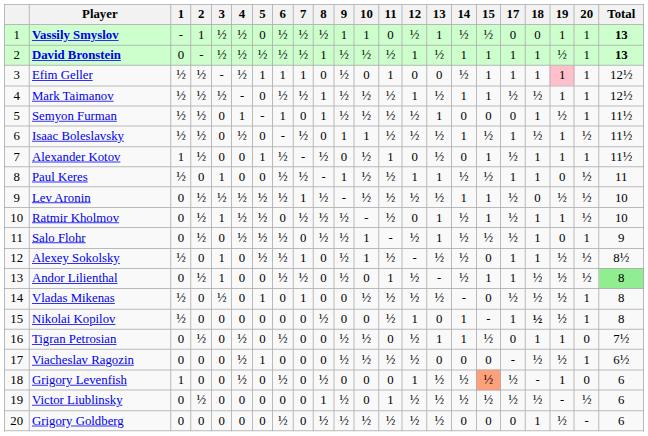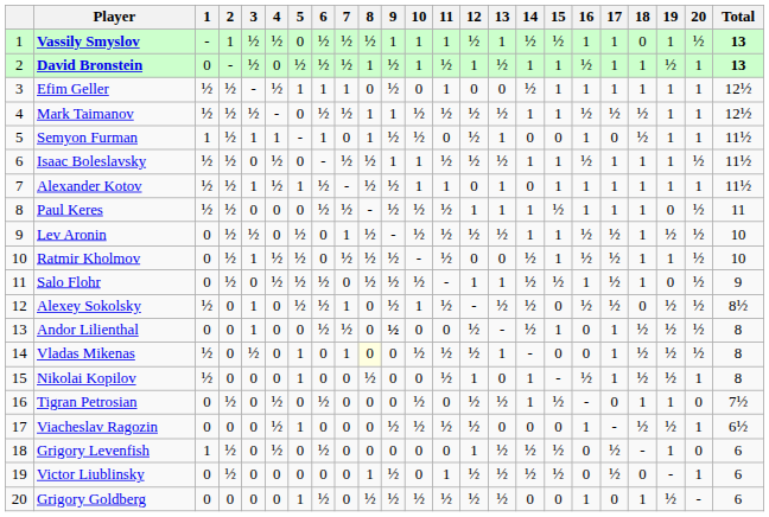 <table class="wikitable" border="1" width="800px">
 <tr>
 <th></th>
 <th>Player</th>
 <th>1</th>
 <th>2</th>
 <th>3</th>
 <th>4</th>
 <th>5</th>
 <th>6</th>
 <th>7</th>
 <th>8</th>
 <th>9</th>
 <th>10</th>
 <th>11</th>
 <th>12</th>
 <th>13</th>
 <th>14</th>
 <th>15</th>
+<th>16</th>
 <th>17</th>
 <th>18</th>
 <th>19</th>
 <th>20</th>
 <th>Total</th>
 </tr>
 <tr align=center style="background:#ccffcc;">
 <td>1</td>
 <td align=left> <strong><a href='#'>Vassily Smyslov</a></strong></td>
 <td>-</td>
 <td>1</td>
 <td>½</td>
 <td>½</td>
 <td>0</td>
 <td>½</td>
 <td>½</td>
 <td>½</td>
 <td>1</td>
 <td>1</td>
-<td>0</td>
+<td>1</td>
 <td>½</td>
 <td>1</td>
 <td>½</td>
 <td>½</td>
-<td>0</td>
+<td>1</td>
+<td>1</td>
 <td>0</td>
 <td>1</td>
-<td>1</td>
+<td>½</td>
 <td align=center><strong>13</strong></td>
 </tr>
 <tr align=center style="background:#ccffcc;">
 <td>2</td>
 <td align=left> <strong><a href='#'>David Bronstein</a></strong></td>
 <td>0</td>
 <td>-</td>
 <td>½</td>
-<td>½</td>
-<td>½</td>
-<td>½</td>
-<td>½</td>
-<td>1</td>
+<td>0</td>
 <td>½</td>
 <td>½</td>
 <td>½</td>
 <td>1</td>
 <td>½</td>
 <td>1</td>
+<td>½</td>
 <td>1</td>
+<td>½</td>
+<td>1</td>
+<td>1</td>
+<td>½</td>
 <td>1</td>
 <td>1</td>
 <td>½</td>
 <td>1</td>
 <td align=center><strong>13</strong></td>
 </tr>
 <tr align=center>
 <td>3</td>
 <td align=left> <a href='#'>Efim Geller</a></td>
 <td>½</td>
 <td>½</td>
 <td>-</td>
 <td>½</td>
 <td>1</td>
 <td>1</td>
 <td>1</td>
 <td>0</td>
 <td>½</td>
 <td>0</td>
 <td>1</td>
 <td>0</td>
 <td>0</td>
 <td>½</td>
 <td>1</td>
 <td>1</td>
 <td>1</td>
-<td style="background: pink;">1</td>
+<td>1</td>
+<td>1</td>
 <td>1</td>
 <td align=center>12½</td>
 </tr>
 <tr align=center>
 <td>4</td>
 <td align=left> <a href='#'>Mark Taimanov</a></td>
 <td>½</td>
 <td>½</td>
 <td>½</td>
 <td>-</td>
 <td>0</td>
 <td>½</td>
 <td>½</td>
 <td>1</td>
+<td>1</td>
+<td>½</td>
 <td>½</td>
 <td>½</td>
 <td>½</td>
 <td>1</td>
+<td>1</td>
 <td>½</td>
-<td>1</td>
-<td>1</td>
 <td>½</td>
 <td>½</td>
 <td>1</td>
 <td>1</td>
 <td align=center>12½</td>
 </tr>
 <tr align=center>
 <td>5</td>
 <td align=left> <a href='#'>Semyon Furman</a></td>
+<td>1</td>
 <td>½</td>
-<td>½</td>
-<td>0</td>
+<td>1</td>
 <td>1</td>
 <td>-</td>
 <td>1</td>
 <td>0</td>
 <td>1</td>
 <td>½</td>
 <td>½</td>
-<td>½</td>
+<td>0</td>
 <td>½</td>
 <td>1</td>
 <td>0</td>
 <td>0</td>
+<td>1</td>
 <td>0</td>
+<td>½</td>
 <td>1</td>
-<td>½</td>
 <td>1</td>
 <td align=center>11½</td>
 </tr>
 <tr align=center>
 <td>6</td>
 <td align=left> <a href='#'>Isaac Boleslavsky</a></td>
 <td>½</td>
 <td>½</td>
 <td>0</td>
 <td>½</td>
 <td>0</td>
 <td>-</td>
 <td>½</td>
-<td>0</td>
+<td>½</td>
 <td>1</td>
 <td>1</td>
 <td>½</td>
 <td>½</td>
 <td>½</td>
 <td>1</td>
+<td>1</td>
 <td>½</td>
 <td>1</td>
-<td>½</td>
+<td>1</td>
 <td>1</td>
 <td>½</td>
 <td align=center>11½</td>
 </tr>
 <tr align=center>
 <td>7</td>
 <td align=left> <a href='#'>Alexander Kotov</a></td>
+<td>½</td>
+<td>½</td>
 <td>1</td>
 <td>½</td>
-<td>0</td>
-<td>0</td>
 <td>1</td>
 <td>½</td>
 <td>-</td>
 <td>½</td>
-<td>0</td>
 <td>½</td>
 <td>1</td>
-<td>0</td>
-<td>½</td>
+<td>1</td>
 <td>0</td>
 <td>1</td>
-<td>½</td>
+<td>0</td>
+<td>1</td>
+<td>1</td>
+<td>1</td>
 <td>1</td>
 <td>1</td>
 <td>1</td>
 <td align=center>11½</td>
 </tr>
 <tr align=center>
 <td>8</td>
 <td align=left> <a href='#'>Paul Keres</a></td>
 <td>½</td>
+<td>½</td>
 <td>0</td>
-<td>1</td>
 <td>0</td>
 <td>0</td>
 <td>½</td>
 <td>½</td>
 <td>-</td>
-<td>1</td>
+<td>½</td>
 <td>½</td>
 <td>½</td>
 <td>1</td>
 <td>1</td>
+<td>1</td>
 <td>½</td>
-<td>½</td>
+<td>1</td>
 <td>1</td>
 <td>1</td>
 <td>0</td>
 <td>½</td>
 <td align=center>11</td>
 </tr>
 <tr align=center>
 <td>9</td>
 <td align=left> <a href='#'>Lev Aronin</a></td>
 <td>0</td>
 <td>½</td>
 <td>½</td>
+<td>0</td>
 <td>½</td>
-<td>½</td>
-<td>½</td>
+<td>0</td>
 <td>1</td>
 <td>½</td>
 <td>-</td>
 <td>½</td>
 <td>½</td>
 <td>½</td>
 <td>½</td>
 <td>1</td>
 <td>1</td>
 <td>½</td>
-<td>0</td>
+<td>½</td>
+<td>1</td>
 <td>½</td>
 <td>½</td>
 <td align=center>10</td>
 </tr>
 <tr align=center>
 <td>10</td>
 <td align=left> <a href='#'>Ratmir Kholmov</a></td>
 <td>0</td>
 <td>½</td>
 <td>1</td>
 <td>½</td>
 <td>½</td>
 <td>0</td>
 <td>½</td>
 <td>½</td>
 <td>½</td>
 <td>-</td>
 <td>½</td>
 <td>0</td>
+<td>0</td>
+<td>½</td>
 <td>1</td>
 <td>½</td>
-<td>1</td>
 <td>½</td>
 <td>1</td>
 <td>1</td>
 <td>½</td>
 <td align=center>10</td>
 </tr>
 <tr align=center>
 <td>11</td>
 <td align=left> <a href='#'>Salo Flohr</a></td>
 <td>0</td>
 <td>½</td>
 <td>0</td>
 <td>½</td>
 <td>½</td>
 <td>½</td>
 <td>0</td>
 <td>½</td>
 <td>½</td>
+<td>½</td>
+<td>-</td>
 <td>1</td>
-<td>-</td>
+<td>1</td>
+<td>½</td>
 <td>½</td>
 <td>1</td>
 <td>½</td>
-<td>½</td>
-<td>½</td>
 <td>1</td>
 <td>0</td>
-<td>1</td>
+<td>½</td>
 <td align=center>9</td>
 </tr>
 <tr align=center>
 <td>12</td>
 <td align=left> <a href='#'>Alexey Sokolsky</a></td>
 <td>½</td>
 <td>0</td>
 <td>1</td>
 <td>0</td>
 <td>½</td>
 <td>½</td>
 <td>1</td>
 <td>0</td>
 <td>½</td>
 <td>1</td>
 <td>½</td>
 <td>-</td>
 <td>½</td>
 <td>½</td>
 <td>0</td>
-<td>1</td>
-<td>1</td>
+<td>½</td>
+<td>½</td>
+<td>0</td>
 <td>½</td>
 <td>½</td>
 <td align=center>8½</td>
 </tr>
 <tr align=center>
 <td>13</td>
 <td align=left> <a href='#'>Andor Lilienthal</a></td>
 <td>0</td>
-<td>½</td>
+<td>0</td>
 <td>1</td>
 <td>0</td>
 <td>0</td>
 <td>½</td>
 <td>½</td>
 <td>0</td>
-<td>½</td>
+<td><strong>½</strong></td>
 <td>0</td>
-<td>1</td>
+<td>0</td>
 <td>½</td>
 <td>-</td>
 <td>½</td>
 <td>1</td>
+<td>0</td>
 <td>1</td>
 <td>½</td>
 <td>½</td>
 <td>½</td>
-<td align=center style="background: lightgreen;">8</td>
+<td align=center>8</td>
 </tr>
 <tr align=center>
 <td>14</td>
 <td align=left> <a href='#'>Vladas Mikenas</a></td>
 <td>½</td>
 <td>0</td>
 <td>½</td>
 <td>0</td>
 <td>1</td>
 <td>0</td>
 <td>1</td>
-<td>0</td>
-<td>0</td>
-<td>½</td>
-<td>½</td>
-<td>½</td>
-<td>½</td>
-<td>-</td>
+<td style="background: lightyellow;">0</td>
 <td>0</td>
 <td>½</td>
 <td>½</td>
 <td>½</td>
 <td>1</td>
+<td>-</td>
+<td>0</td>
+<td>0</td>
+<td>1</td>
+<td>½</td>
+<td>½</td>
+<td>½</td>
 <td align=center>8</td>
 </tr>
 <tr align=center>
 <td>15</td>
 <td align=left> <a href='#'>Nikolai Kopilov</a></td>
 <td>½</td>
 <td>0</td>
 <td>0</td>
 <td>0</td>
-<td>0</td>
+<td>1</td>
 <td>0</td>
 <td>0</td>
 <td>½</td>
 <td>0</td>
 <td>0</td>
 <td>½</td>
 <td>1</td>
 <td>0</td>
 <td>1</td>
 <td>-</td>
+<td>½</td>
 <td>1</td>
-<td><strong>½</strong></td>
+<td>½</td>
 <td>½</td>
 <td>1</td>
 <td align=center>8</td>
 </tr>
 <tr align=center>
 <td>16</td>
 <td align=left> <a href='#'>Tigran Petrosian</a></td>
 <td>0</td>
 <td>½</td>
 <td>0</td>
 <td>½</td>
 <td>0</td>
 <td>½</td>
 <td>0</td>
 <td>0</td>
-<td>½</td>
+<td>0</td>
 <td>½</td>
 <td>0</td>
 <td>½</td>
-<td>1</td>
+<td>½</td>
 <td>1</td>
 <td>½</td>
+<td>-</td>
 <td>0</td>
 <td>1</td>
 <td>1</td>
 <td>0</td>
 <td align=center>7½</td>
 </tr>
 <tr align=center>
 <td>17</td>
 <td align=left> <a href='#'>Viacheslav Ragozin</a></td>
 <td>0</td>
 <td>0</td>
 <td>0</td>
 <td>½</td>
 <td>1</td>
 <td>0</td>
 <td>0</td>
 <td>0</td>
 <td>½</td>
 <td>½</td>
 <td>½</td>
 <td>½</td>
 <td>0</td>
 <td>0</td>
 <td>0</td>
+<td>1</td>
 <td>-</td>
 <td>½</td>
 <td>½</td>
 <td>1</td>
 <td align=center>6½</td>
 </tr>
 <tr align=center>
 <td>18</td>
 <td align=left> <a href='#'>Grigory Levenfish</a></td>
 <td>1</td>
-<td>0</td>
-<td>0</td>
 <td>½</td>
 <td>0</td>
 <td>½</td>
 <td>0</td>
 <td>½</td>
 <td>0</td>
 <td>0</td>
 <td>0</td>
+<td>0</td>
+<td>0</td>
 <td>1</td>
 <td>½</td>
 <td>½</td>
-<td style="background: lightsalmon;">½</td>
+<td>½</td>
+<td>0</td>
 <td>½</td>
 <td>-</td>
 <td>1</td>
 <td>0</td>
 <td align=center>6</td>
 </tr>
 <tr align=center>
 <td>19</td>
 <td align=left> <a href='#'>Victor Liublinsky</a></td>
 <td>0</td>
 <td>½</td>
 <td>0</td>
 <td>0</td>
 <td>0</td>
 <td>0</td>
 <td>0</td>
 <td>1</td>
 <td>½</td>
 <td>0</td>
 <td>1</td>
 <td>½</td>
 <td>½</td>
 <td>½</td>
 <td>½</td>
+<td>0</td>
 <td>½</td>
-<td>½</td>
+<td>0</td>
 <td>-</td>
-<td>½</td>
+<td>1</td>
 <td align=center>6</td>
 </tr>
 <tr align=center>
 <td>20</td>
 <td align=left> <a href='#'>Grigory Goldberg</a></td>
 <td>0</td>
 <td>0</td>
 <td>0</td>
 <td>0</td>
-<td>0</td>
+<td>1</td>
 <td>½</td>
 <td>0</td>
 <td>½</td>
 <td>½</td>
 <td>½</td>
 <td>½</td>
 <td>½</td>
 <td>½</td>
 <td>0</td>
 <td>0</td>
+<td>1</td>
 <td>0</td>
 <td>1</td>
 <td>½</td>
 <td>-</td>
 <td align=center>6</td>
 </tr>
 </table>
